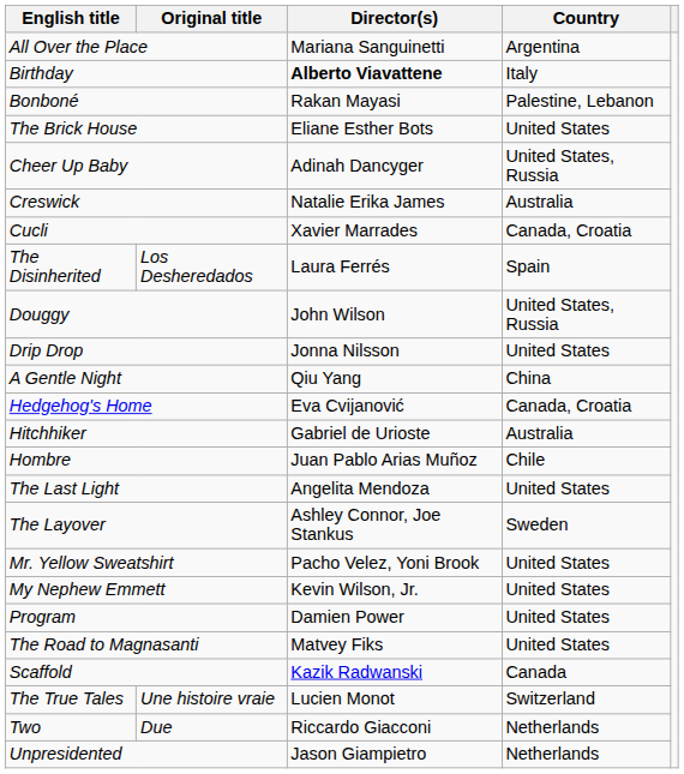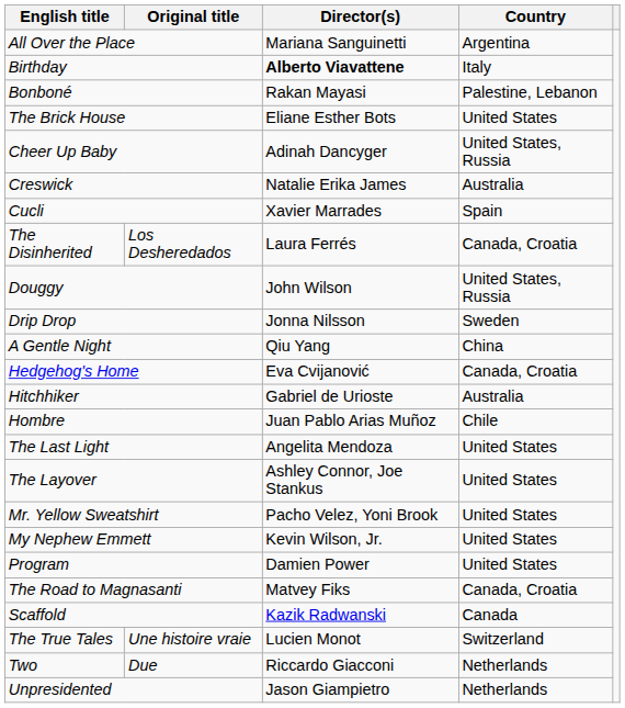 <table class="wikitable" width="100%">
 <tr>
 <th>English title</th>
 <th>Original title</th>
 <th>Director(s)</th>
 <th>Country</th>
 <th></th>
 </tr>
 <tr>
 <td colspan=2><em>All Over the Place</em></td>
 <td>Mariana Sanguinetti</td>
 <td>Argentina</td>
 <td rowspan=24></td>
 </tr>
 <tr>
 <td colspan=2><em>Birthday</em></td>
 <td><strong>Alberto Viavattene</strong></td>
 <td>Italy</td>
 </tr>
 <tr>
 <td colspan=2><em>Bonboné</em></td>
 <td>Rakan Mayasi</td>
 <td>Palestine, Lebanon</td>
 </tr>
 <tr>
 <td colspan=2><em>The Brick House</em></td>
 <td>Eliane Esther Bots</td>
 <td>United States</td>
 </tr>
 <tr>
 <td colspan=2><em>Cheer Up Baby</em></td>
 <td>Adinah Dancyger</td>
 <td>United States, Russia</td>
 </tr>
 <tr>
 <td colspan=2><em>Creswick</em></td>
 <td>Natalie Erika James</td>
 <td>Australia</td>
 </tr>
 <tr>
 <td colspan=2><em>Cucli</em></td>
 <td>Xavier Marrades</td>
-<td>Canada, Croatia</td>
+<td>Spain</td>
 </tr>
 <tr>
 <td><em>The Disinherited</em></td>
 <td><em>Los Desheredados</em></td>
 <td>Laura Ferrés</td>
-<td>Spain</td>
+<td>Canada, Croatia</td>
 </tr>
 <tr>
 <td colspan=2><em>Douggy</em></td>
 <td>John Wilson</td>
 <td>United States, Russia</td>
 </tr>
 <tr>
 <td colspan=2><em>Drip Drop</em></td>
 <td>Jonna Nilsson</td>
-<td>United States</td>
+<td>Sweden</td>
 </tr>
 <tr>
 <td colspan=2><em>A Gentle Night</em></td>
 <td>Qiu Yang</td>
 <td>China</td>
 </tr>
 <tr>
 <td colspan=2><em><a href='#'>Hedgehog's Home</a></em></td>
 <td>Eva Cvijanović</td>
 <td>Canada, Croatia</td>
 </tr>
 <tr>
 <td colspan=2><em>Hitchhiker</em></td>
 <td>Gabriel de Urioste</td>
 <td>Australia</td>
 </tr>
 <tr>
 <td colspan=2><em>Hombre</em></td>
 <td>Juan Pablo Arias Muñoz</td>
 <td>Chile</td>
 </tr>
 <tr>
 <td colspan=2><em>The Last Light</em></td>
 <td>Angelita Mendoza</td>
 <td>United States</td>
 </tr>
 <tr>
 <td colspan=2><em>The Layover</em></td>
 <td>Ashley Connor, Joe Stankus</td>
-<td>Sweden</td>
+<td>United States</td>
 </tr>
 <tr>
 <td colspan=2><em>Mr. Yellow Sweatshirt</em></td>
 <td>Pacho Velez, Yoni Brook</td>
 <td>United States</td>
 </tr>
 <tr>
 <td colspan=2><em>My Nephew Emmett</em></td>
 <td>Kevin Wilson, Jr.</td>
 <td>United States</td>
 </tr>
 <tr>
 <td colspan=2><em>Program</em></td>
 <td>Damien Power</td>
 <td>United States</td>
 </tr>
 <tr>
 <td colspan=2><em>The Road to Magnasanti</em></td>
 <td>Matvey Fiks</td>
-<td>United States</td>
+<td>Canada, Croatia</td>
 </tr>
 <tr>
 <td colspan=2><em>Scaffold</em></td>
 <td><a href='#'>Kazik Radwanski</a></td>
 <td>Canada</td>
 </tr>
 <tr>
 <td><em>The True Tales</em></td>
 <td><em>Une histoire vraie</em></td>
 <td>Lucien Monot</td>
 <td>Switzerland</td>
 </tr>
 <tr>
 <td><em>Two</em></td>
 <td><em>Due</em></td>
 <td>Riccardo Giacconi</td>
 <td>Netherlands</td>
 </tr>
 <tr>
 <td colspan=2><em>Unpresidented</em></td>
 <td>Jason Giampietro</td>
 <td>Netherlands</td>
 </tr>
 </table>
